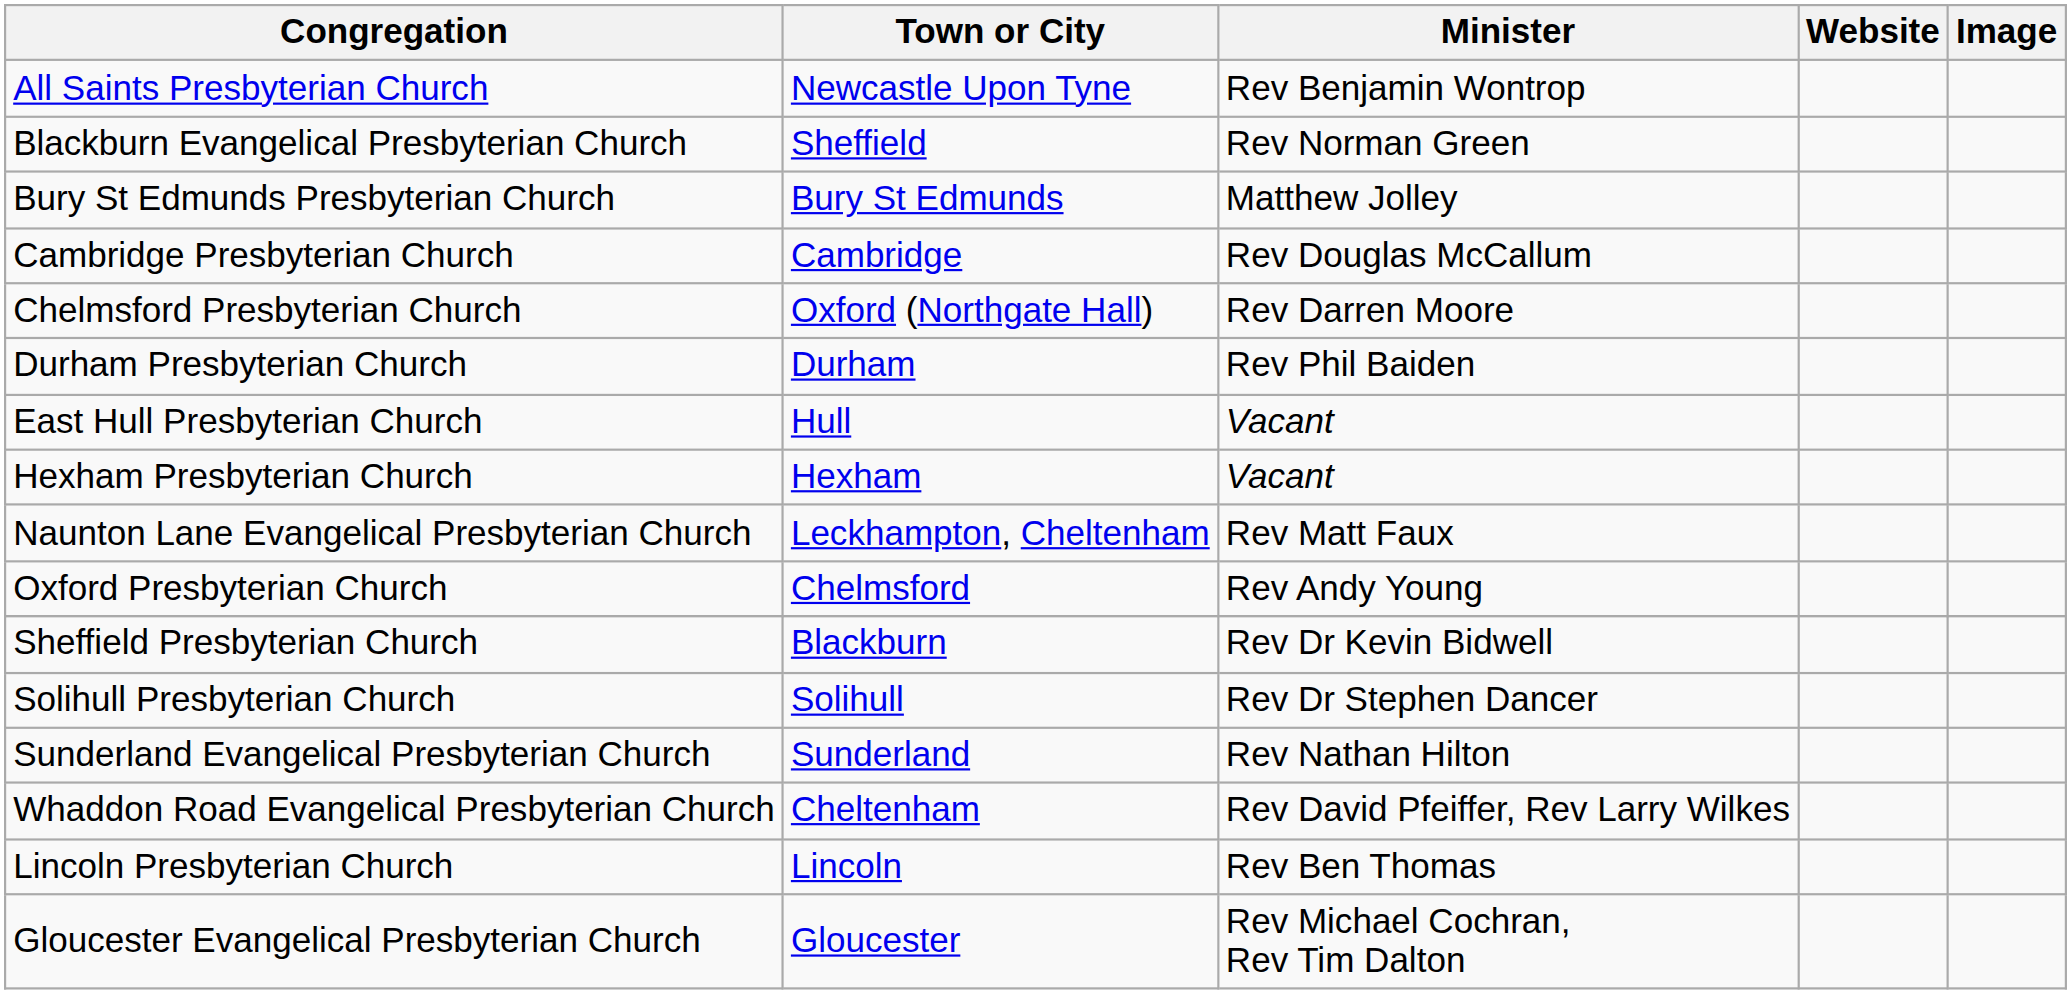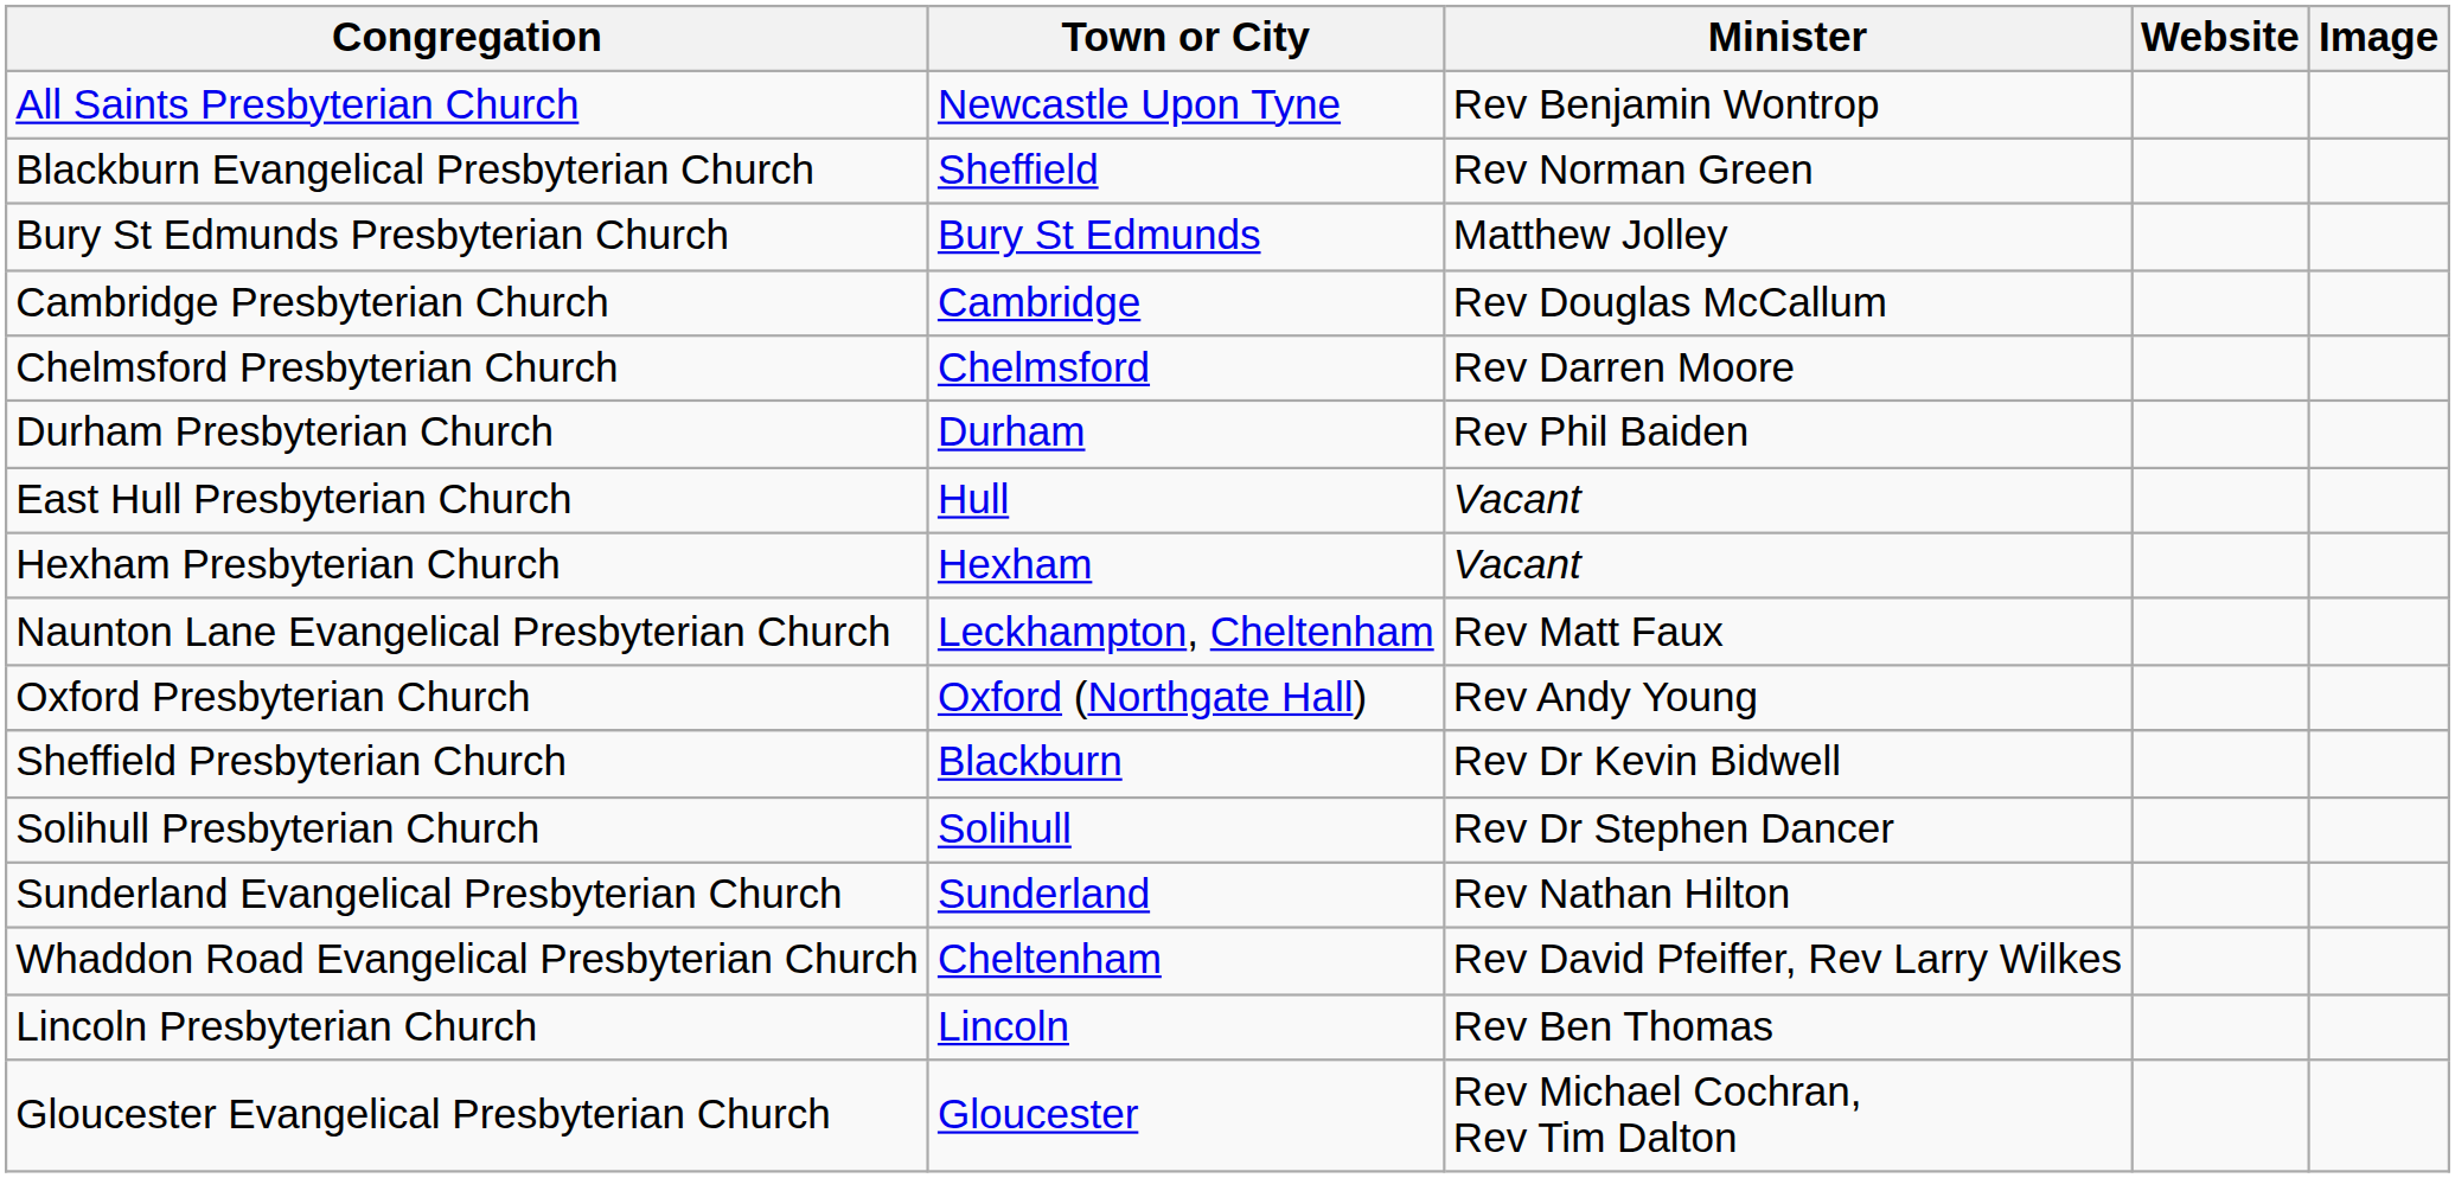 <table class="wikitable sortable">
 <tr>
 <th style="text-align:center;">Congregation</th>
 <th style="text-align:center;">Town or City</th>
 <th style="text-align:center;">Minister</th>
 <th>Website</th>
 <th style="text-align:center;" class="unsortable">Image</th>
 </tr>
 <tr>
 <td><a href='#'>All Saints Presbyterian Church</a></td>
 <td><a href='#'>Newcastle Upon Tyne</a></td>
 <td>Rev Benjamin Wontrop</td>
 <td></td>
 <td></td>
 </tr>
 <tr>
 <td>Blackburn Evangelical Presbyterian Church</td>
 <td><a href='#'>Sheffield</a></td>
 <td>Rev Norman Green</td>
 <td></td>
 <td></td>
 </tr>
 <tr>
 <td>Bury St Edmunds Presbyterian Church</td>
 <td><a href='#'>Bury St Edmunds</a></td>
 <td>Matthew Jolley</td>
 <td></td>
 <td></td>
 </tr>
 <tr>
 <td>Cambridge Presbyterian Church</td>
 <td><a href='#'>Cambridge</a></td>
 <td>Rev Douglas McCallum</td>
 <td></td>
 <td></td>
 </tr>
 <tr>
 <td>Chelmsford Presbyterian Church</td>
-<td><a href='#'>Oxford</a> (<a href='#'>Northgate Hall</a>)</td>
+<td><a href='#'>Chelmsford</a></td>
 <td>Rev Darren Moore</td>
 <td></td>
 <td></td>
 </tr>
 <tr>
 <td>Durham Presbyterian Church</td>
 <td><a href='#'>Durham</a></td>
 <td>Rev Phil Baiden</td>
 <td></td>
 <td></td>
 </tr>
 <tr>
 <td>East Hull Presbyterian Church</td>
 <td><a href='#'>Hull</a></td>
 <td><em>Vacant</em></td>
 <td></td>
 <td></td>
 </tr>
 <tr>
 <td>Hexham Presbyterian Church</td>
 <td><a href='#'>Hexham</a></td>
 <td><em>Vacant</em></td>
 <td></td>
 <td></td>
 </tr>
 <tr>
 <td>Naunton Lane Evangelical Presbyterian Church</td>
 <td><a href='#'>Leckhampton</a>, <a href='#'>Cheltenham</a></td>
 <td>Rev Matt Faux</td>
 <td></td>
 <td></td>
 </tr>
 <tr>
 <td>Oxford Presbyterian Church</td>
-<td><a href='#'>Chelmsford</a></td>
+<td><a href='#'>Oxford</a> (<a href='#'>Northgate Hall</a>)</td>
 <td>Rev Andy Young</td>
 <td></td>
 <td></td>
 </tr>
 <tr>
 </tr>
 <tr>
 <td>Sheffield Presbyterian Church</td>
 <td><a href='#'>Blackburn</a></td>
 <td>Rev Dr Kevin Bidwell</td>
 <td></td>
 <td></td>
 </tr>
 <tr>
 <td>Solihull Presbyterian Church</td>
 <td><a href='#'>Solihull</a></td>
 <td>Rev Dr Stephen Dancer</td>
 <td></td>
 <td></td>
 </tr>
 <tr>
 <td>Sunderland Evangelical Presbyterian Church</td>
 <td><a href='#'>Sunderland</a></td>
 <td>Rev Nathan Hilton</td>
 <td></td>
 <td></td>
 </tr>
 <tr>
 <td>Whaddon Road Evangelical Presbyterian Church</td>
 <td><a href='#'>Cheltenham</a></td>
 <td>Rev David Pfeiffer, Rev Larry Wilkes</td>
 <td></td>
 <td></td>
 </tr>
 <tr>
 <td>Lincoln Presbyterian Church</td>
 <td><a href='#'>Lincoln</a></td>
 <td>Rev Ben Thomas</td>
 <td></td>
 <td></td>
 </tr>
 <tr>
 <td>Gloucester Evangelical Presbyterian Church</td>
 <td><a href='#'>Gloucester</a></td>
 <td>Rev Michael Cochran,<br>Rev Tim Dalton</td>
 <td></td>
 <td></td>
 </tr>
 </table>
